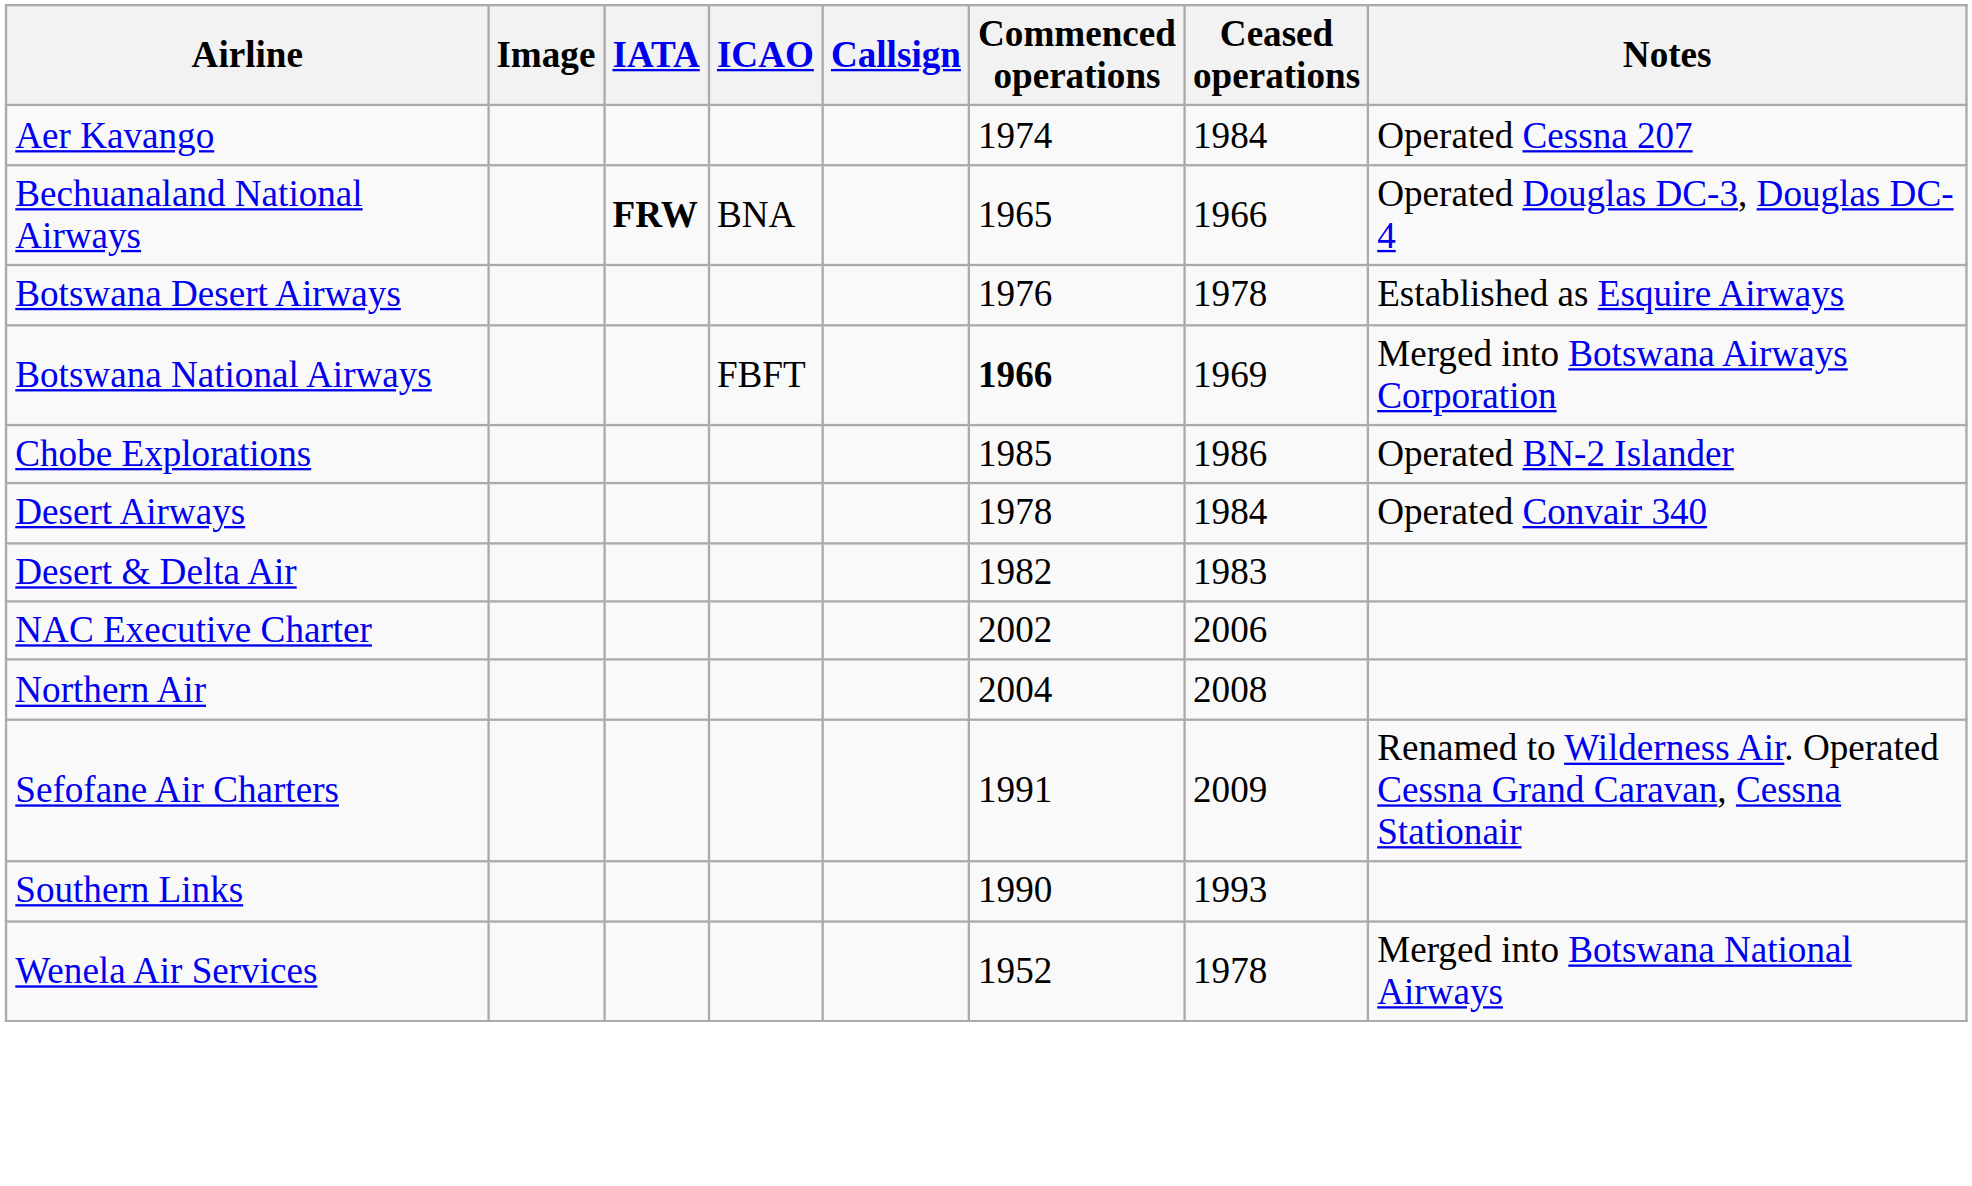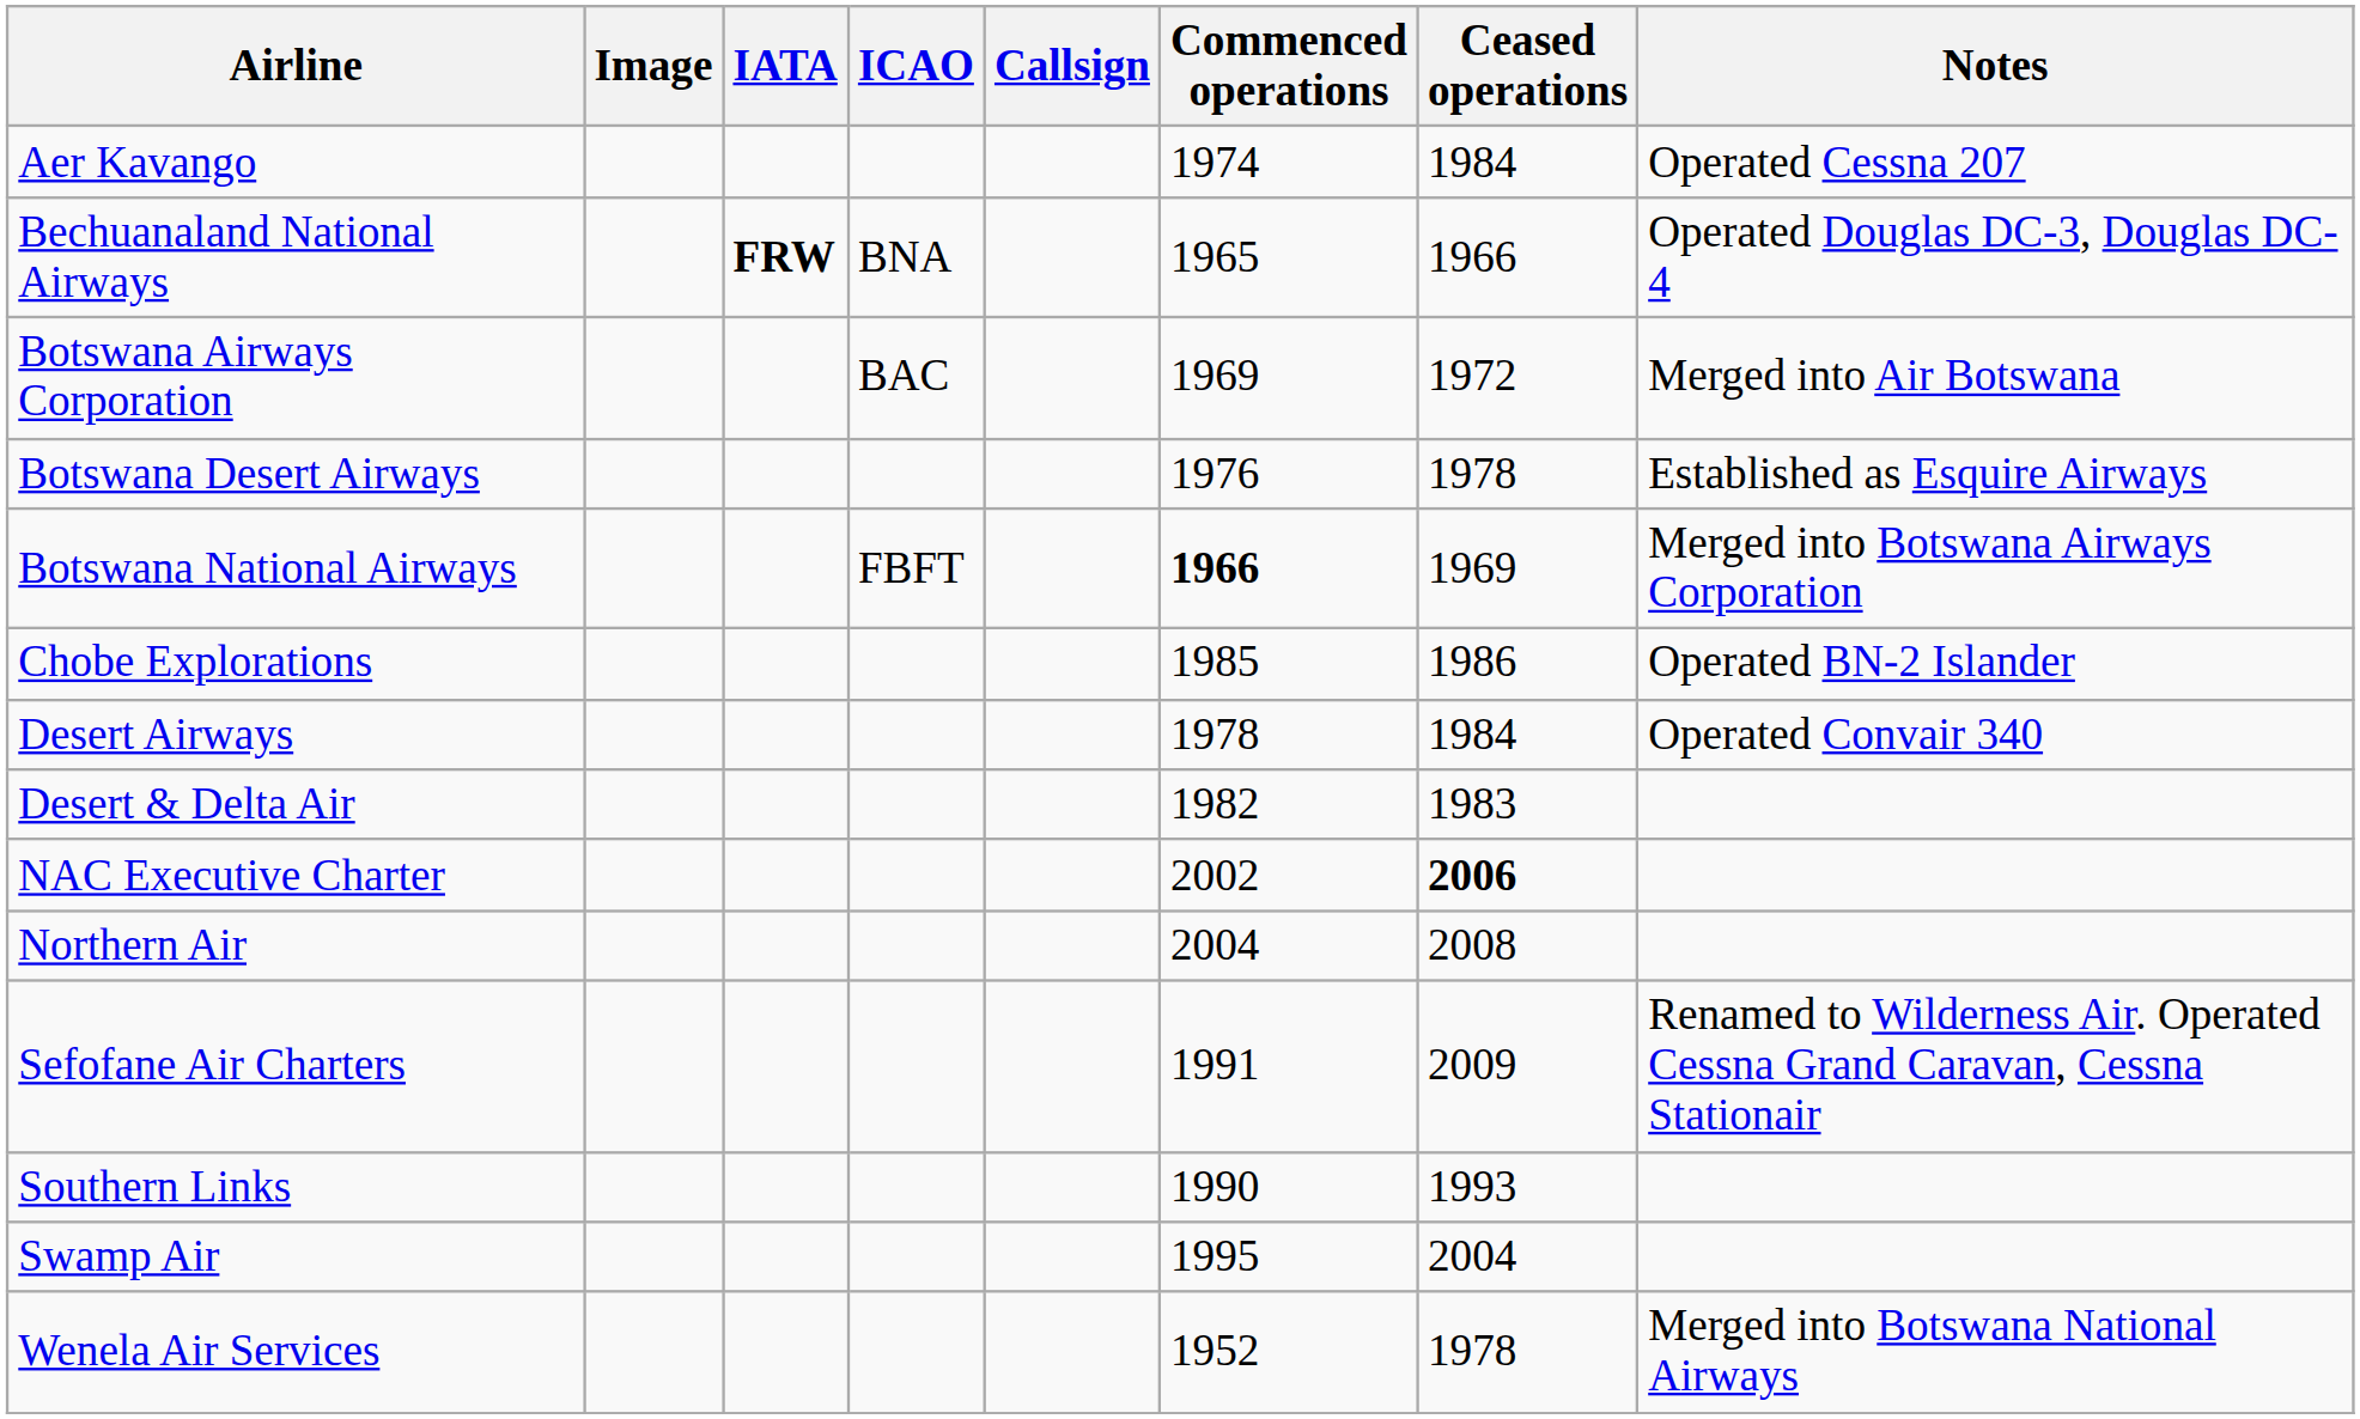 <table class="wikitable sortable" style="border-collapse:collapse; margin:auto;" border="1" cellpadding="3">
 <tr valign="middle">
 <th style="width:200px;">Airline</th>
 <th>Image</th>
 <th><a href='#'>IATA</a></th>
 <th><a href='#'>ICAO</a></th>
 <th><a href='#'>Callsign</a></th>
 <th>Commenced<br>operations</th>
 <th>Ceased<br>operations</th>
 <th style="width:250px;">Notes</th>
 </tr>
 <tr>
 <td><a href='#'>Aer Kavango</a></td>
 <td></td>
 <td></td>
 <td></td>
 <td></td>
 <td>1974</td>
 <td>1984</td>
 <td>Operated <a href='#'>Cessna 207</a></td>
 </tr>
 <tr>
 <td><a href='#'>Bechuanaland National Airways</a></td>
 <td></td>
 <td><strong>FRW</strong></td>
 <td>BNA</td>
 <td></td>
 <td>1965</td>
 <td>1966</td>
 <td>Operated <a href='#'>Douglas DC-3</a>, <a href='#'>Douglas DC-4</a></td>
+</tr>
+<tr>
+<td><a href='#'>Botswana Airways Corporation</a></td>
+<td></td>
+<td></td>
+<td>BAC</td>
+<td></td>
+<td>1969</td>
+<td>1972</td>
+<td>Merged into <a href='#'>Air Botswana</a></td>
 </tr>
 <tr>
 <td><a href='#'>Botswana Desert Airways</a></td>
 <td></td>
 <td></td>
 <td></td>
 <td></td>
 <td>1976</td>
 <td>1978</td>
 <td>Established as <a href='#'>Esquire Airways </a></td>
 </tr>
 <tr>
 <td><a href='#'>Botswana National Airways</a></td>
 <td></td>
 <td></td>
 <td>FBFT</td>
 <td></td>
 <td><strong>1966</strong></td>
 <td>1969</td>
 <td>Merged into <a href='#'>Botswana Airways Corporation</a></td>
 </tr>
 <tr>
 <td><a href='#'>Chobe Explorations</a></td>
 <td></td>
 <td></td>
 <td></td>
 <td></td>
 <td>1985</td>
 <td>1986</td>
 <td>Operated <a href='#'>BN-2 Islander</a></td>
 </tr>
 <tr>
 <td><a href='#'>Desert Airways</a></td>
 <td></td>
 <td></td>
 <td></td>
 <td></td>
 <td>1978</td>
 <td>1984</td>
 <td>Operated <a href='#'>Convair 340</a></td>
 </tr>
 <tr>
 <td><a href='#'>Desert & Delta Air</a></td>
 <td></td>
 <td></td>
 <td></td>
 <td></td>
 <td>1982</td>
 <td>1983</td>
 <td></td>
 </tr>
 <tr>
 <td><a href='#'>NAC Executive Charter</a></td>
 <td></td>
 <td></td>
 <td></td>
 <td></td>
 <td>2002</td>
-<td>2006</td>
+<td><strong>2006</strong></td>
 <td></td>
 </tr>
 <tr>
 <td><a href='#'>Northern Air</a></td>
 <td></td>
 <td></td>
 <td></td>
 <td></td>
 <td>2004</td>
 <td>2008</td>
 <td></td>
 </tr>
 <tr>
 <td><a href='#'>Sefofane Air Charters</a></td>
 <td></td>
 <td></td>
 <td></td>
 <td></td>
 <td>1991</td>
 <td>2009</td>
 <td>Renamed to <a href='#'>Wilderness Air</a>. Operated <a href='#'>Cessna Grand Caravan</a>, <a href='#'>Cessna Stationair</a></td>
 </tr>
 <tr>
 <td><a href='#'>Southern Links</a></td>
 <td></td>
 <td></td>
 <td></td>
 <td></td>
 <td>1990</td>
 <td>1993</td>
 <td></td>
 </tr>
 <tr>
+<td><a href='#'>Swamp Air</a></td>
+<td></td>
+<td></td>
+<td></td>
+<td></td>
+<td>1995</td>
+<td>2004</td>
+<td></td>
+</tr>
+<tr>
 <td><a href='#'>Wenela Air Services</a></td>
 <td></td>
 <td></td>
 <td></td>
 <td></td>
 <td>1952</td>
 <td>1978</td>
 <td>Merged into <a href='#'>Botswana National Airways</a></td>
 </tr>
 <tr>
 </tr>
 </table>
